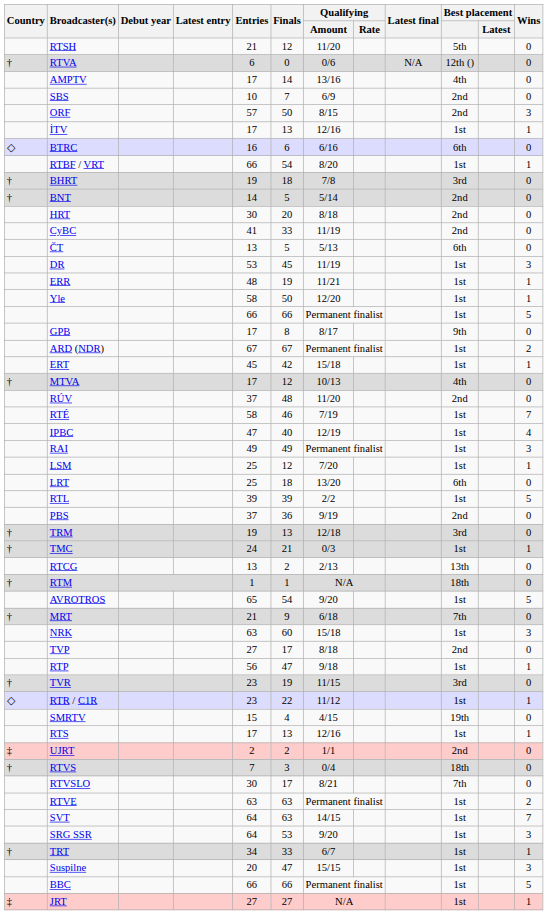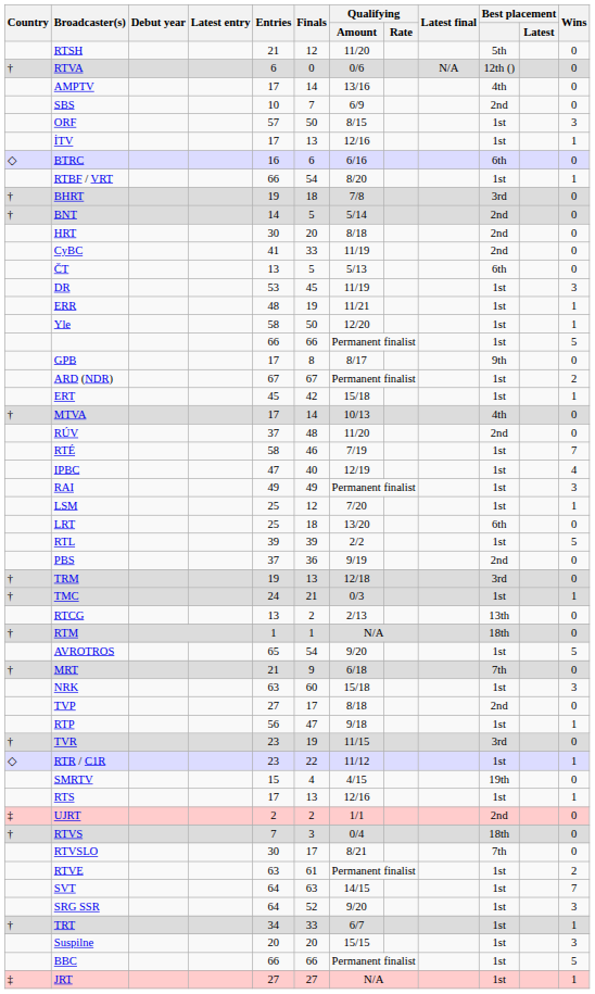 <table class="wikitable sortable" style="text-align:center;">
 <tr>
 <th scope="col" rowspan="2">Country</th>
 <th scope="col" rowspan="2" class="unsortable">Broadcaster(s)</th>
 <th scope="col" rowspan="2">Debut year</th>
 <th scope="col" rowspan="2">Latest entry</th>
 <th scope="col" rowspan="2">Entries </th>
 <th scope="col" rowspan="2">Finals</th>
 <th scope="col" colspan="2">Qualifying</th>
 <th scope="col" rowspan="2">Latest final</th>
 <th scope="col" colspan="2">Best placement</th>
 <th scope="col" rowspan="2">Wins</th>
 </tr>
 <tr>
 <th scope="col" class="unsortable">Amount</th>
 <th scope="col">Rate</th>
 <th scope="col"></th>
 <th scope="col">Latest</th>
 </tr>
 <tr>
 <td style="text-align:left;"></td>
 <td style="text-align:left;"><a href='#'>RTSH</a></td>
 <td></td>
 <td></td>
 <td>21</td>
 <td>12</td>
 <td>11/20</td>
 <td></td>
 <td></td>
 <td>5th</td>
 <td></td>
 <td>0</td>
 </tr>
 <tr style="background-color:#DCDCDC;">
 <td style="text-align:left;"> †</td>
 <td style="text-align:left;"><a href='#'>RTVA</a></td>
 <td></td>
 <td></td>
 <td>6</td>
 <td>0</td>
 <td>0/6</td>
 <td></td>
 <td data-sort-value="0">N/A</td>
 <td data-sort-value="sf12">12th ()</td>
 <td></td>
 <td>0</td>
 </tr>
 <tr>
 <td style="text-align:left;"></td>
 <td style="text-align:left;"><a href='#'>AMPTV</a></td>
 <td></td>
 <td></td>
 <td>17</td>
 <td>14</td>
 <td>13/16</td>
 <td></td>
 <td></td>
 <td>4th</td>
 <td></td>
 <td>0</td>
 </tr>
 <tr>
 <td style="text-align:left;"></td>
 <td style="text-align:left;"><a href='#'>SBS</a></td>
 <td></td>
 <td></td>
 <td>10</td>
 <td>7</td>
 <td>6/9</td>
 <td></td>
 <td></td>
 <td>2nd</td>
 <td></td>
 <td>0</td>
 </tr>
 <tr>
 <td style="text-align:left;"></td>
 <td style="text-align:left;"><a href='#'>ORF</a></td>
 <td></td>
 <td></td>
 <td>57</td>
 <td>50</td>
 <td>8/15</td>
 <td></td>
 <td></td>
-<td>2nd</td>
+<td>1st</td>
 <td></td>
 <td>3</td>
 </tr>
 <tr>
 <td style="text-align:left;"></td>
 <td style="text-align:left;"><a href='#'>İTV</a></td>
 <td></td>
 <td></td>
 <td>17</td>
 <td>13</td>
 <td>12/16</td>
 <td></td>
 <td></td>
 <td>1st</td>
 <td></td>
 <td>1</td>
 </tr>
 <tr style="background-color:#DCDCFF;">
 <td style="text-align:left;"> ◇</td>
 <td style="text-align:left;"><a href='#'>BTRC</a></td>
 <td></td>
 <td></td>
 <td>16</td>
 <td>6</td>
 <td>6/16</td>
 <td></td>
 <td></td>
 <td>6th</td>
 <td></td>
 <td>0</td>
 </tr>
 <tr>
 <td style="text-align:left;"></td>
 <td style="text-align:left;"><a href='#'>RTBF</a> / <a href='#'>VRT</a></td>
 <td></td>
 <td></td>
 <td>66</td>
 <td>54</td>
 <td>8/20</td>
 <td></td>
 <td></td>
 <td>1st</td>
 <td></td>
 <td>1</td>
 </tr>
 <tr style="background-color:#DCDCDC;">
 <td style="text-align:left;"> †</td>
 <td style="text-align:left;"><a href='#'>BHRT</a></td>
 <td></td>
 <td></td>
 <td>19</td>
 <td>18</td>
 <td>7/8</td>
 <td></td>
 <td></td>
 <td>3rd</td>
 <td></td>
 <td>0</td>
 </tr>
 <tr style="background-color:#DCDCDC;">
 <td style="text-align:left;"> †</td>
 <td style="text-align:left;"><a href='#'>BNT</a></td>
 <td></td>
 <td></td>
 <td>14</td>
 <td>5</td>
 <td>5/14</td>
 <td></td>
 <td></td>
 <td>2nd</td>
 <td></td>
 <td>0</td>
 </tr>
 <tr>
 <td style="text-align:left;"></td>
 <td style="text-align:left;"><a href='#'>HRT</a></td>
 <td></td>
 <td></td>
 <td>30</td>
 <td>20</td>
 <td>8/18</td>
 <td></td>
 <td></td>
 <td>2nd</td>
 <td></td>
 <td>0</td>
 </tr>
 <tr>
 <td style="text-align:left;"></td>
 <td style="text-align:left;"><a href='#'>CyBC</a></td>
 <td></td>
 <td></td>
 <td>41</td>
 <td>33</td>
 <td>11/19</td>
 <td></td>
 <td></td>
 <td>2nd</td>
 <td></td>
 <td>0</td>
 </tr>
 <tr>
 <td style="text-align:left;"></td>
 <td style="text-align:left;"><a href='#'>ČT</a></td>
 <td></td>
 <td></td>
 <td>13</td>
 <td>5</td>
 <td>5/13</td>
 <td></td>
 <td></td>
 <td>6th</td>
 <td></td>
 <td>0</td>
 </tr>
 <tr>
 <td style="text-align:left;"></td>
 <td style="text-align:left;"><a href='#'>DR</a></td>
 <td></td>
 <td></td>
 <td>53</td>
 <td>45</td>
 <td>11/19</td>
 <td></td>
 <td></td>
 <td>1st</td>
 <td></td>
 <td>3</td>
 </tr>
 <tr>
 <td style="text-align:left;"></td>
 <td style="text-align:left;"><a href='#'>ERR</a></td>
 <td></td>
 <td></td>
 <td>48</td>
 <td>19</td>
 <td>11/21</td>
 <td></td>
 <td></td>
 <td>1st</td>
 <td></td>
 <td>1</td>
 </tr>
 <tr>
 <td style="text-align:left;"></td>
 <td style="text-align:left;"><a href='#'>Yle</a></td>
 <td></td>
 <td></td>
 <td>58</td>
 <td>50</td>
 <td>12/20</td>
 <td></td>
 <td></td>
 <td>1st</td>
 <td></td>
 <td>1</td>
 </tr>
 <tr>
 <td style="text-align:left;"></td>
 <td style="text-align:left;"></td>
 <td></td>
 <td></td>
 <td>66</td>
 <td>66</td>
 <td colspan="2">Permanent finalist</td>
 <td></td>
 <td>1st</td>
 <td></td>
 <td>5</td>
 </tr>
 <tr>
 <td style="text-align:left;"></td>
 <td style="text-align:left;"><a href='#'>GPB</a></td>
 <td></td>
 <td></td>
 <td>17</td>
 <td>8</td>
 <td>8/17</td>
 <td></td>
 <td></td>
 <td>9th</td>
 <td></td>
 <td>0</td>
 </tr>
 <tr>
 <td style="text-align:left;"></td>
 <td style="text-align:left;"><a href='#'>ARD</a> (<a href='#'>NDR</a>)</td>
 <td></td>
 <td></td>
 <td>67</td>
 <td>67</td>
 <td colspan="2">Permanent finalist</td>
 <td></td>
 <td>1st</td>
 <td></td>
 <td>2</td>
 </tr>
 <tr>
 <td style="text-align:left;"></td>
 <td style="text-align:left;"><a href='#'>ERT</a></td>
 <td></td>
 <td></td>
 <td>45</td>
 <td>42</td>
 <td>15/18</td>
 <td></td>
 <td></td>
 <td>1st</td>
 <td></td>
 <td>1</td>
 </tr>
 <tr style="background-color:#DCDCDC;">
 <td style="text-align:left;"> †</td>
 <td style="text-align:left;"><a href='#'>MTVA</a></td>
 <td></td>
 <td></td>
 <td>17</td>
-<td>12</td>
+<td>14</td>
 <td>10/13</td>
 <td></td>
 <td></td>
 <td>4th</td>
 <td></td>
 <td>0</td>
 </tr>
 <tr>
 <td style="text-align:left;"></td>
 <td style="text-align:left;"><a href='#'>RÚV</a></td>
 <td></td>
 <td></td>
 <td>37</td>
 <td>48</td>
 <td>11/20</td>
 <td></td>
 <td></td>
 <td>2nd</td>
 <td></td>
 <td>0</td>
 </tr>
 <tr>
 <td style="text-align:left;"></td>
 <td style="text-align:left;"><a href='#'>RTÉ</a></td>
 <td></td>
 <td></td>
 <td>58</td>
 <td>46</td>
 <td>7/19</td>
 <td></td>
 <td></td>
 <td>1st</td>
 <td></td>
 <td>7</td>
 </tr>
 <tr>
 <td style="text-align:left;"></td>
 <td style="text-align:left;"><a href='#'>IPBC</a></td>
 <td></td>
 <td></td>
 <td>47</td>
 <td>40</td>
 <td>12/19</td>
 <td></td>
 <td></td>
 <td>1st</td>
 <td></td>
 <td>4</td>
 </tr>
 <tr>
 <td style="text-align:left;"></td>
 <td style="text-align:left;"><a href='#'>RAI</a></td>
 <td></td>
 <td></td>
 <td>49</td>
 <td>49</td>
 <td colspan="2">Permanent finalist</td>
 <td></td>
 <td>1st</td>
 <td></td>
 <td>3</td>
 </tr>
 <tr>
 <td style="text-align:left;"></td>
 <td style="text-align:left;"><a href='#'>LSM</a></td>
 <td></td>
 <td></td>
 <td>25</td>
 <td>12</td>
 <td>7/20</td>
 <td></td>
 <td></td>
 <td>1st</td>
 <td></td>
 <td>1</td>
 </tr>
 <tr>
 <td style="text-align:left;"></td>
 <td style="text-align:left;"><a href='#'>LRT</a></td>
 <td></td>
 <td></td>
 <td>25</td>
 <td>18</td>
 <td>13/20</td>
 <td></td>
 <td></td>
 <td>6th</td>
 <td></td>
 <td>0</td>
 </tr>
 <tr>
 <td style="text-align:left;"></td>
 <td style="text-align:left;"><a href='#'>RTL</a></td>
 <td></td>
 <td></td>
 <td>39</td>
 <td>39</td>
 <td>2/2</td>
 <td></td>
 <td></td>
 <td>1st</td>
 <td></td>
 <td>5</td>
 </tr>
 <tr>
 <td style="text-align:left;"></td>
 <td style="text-align:left;"><a href='#'>PBS</a></td>
 <td></td>
 <td></td>
 <td>37</td>
 <td>36</td>
 <td>9/19</td>
 <td></td>
 <td></td>
 <td>2nd</td>
 <td></td>
 <td>0</td>
 </tr>
 <tr style="background-color:#DCDCDC;">
 <td style="text-align:left;"> †</td>
 <td style="text-align:left;"><a href='#'>TRM</a></td>
 <td></td>
 <td></td>
 <td>19</td>
 <td>13</td>
 <td>12/18</td>
 <td></td>
 <td></td>
 <td>3rd</td>
 <td></td>
 <td>0</td>
 </tr>
 <tr style="background-color:#DCDCDC;">
 <td style="text-align:left;"> †</td>
 <td style="text-align:left;"><a href='#'>TMC</a></td>
 <td></td>
 <td></td>
 <td>24</td>
 <td>21</td>
 <td>0/3</td>
 <td></td>
 <td></td>
 <td>1st</td>
 <td></td>
 <td>1</td>
 </tr>
 <tr>
 <td style="text-align:left;"></td>
 <td style="text-align:left;"><a href='#'>RTCG</a></td>
 <td></td>
 <td></td>
 <td>13</td>
 <td>2</td>
 <td>2/13</td>
 <td></td>
 <td></td>
 <td>13th</td>
 <td></td>
 <td>0</td>
 </tr>
 <tr style="background-color:#DCDCDC;">
 <td style="text-align:left;"> †</td>
 <td style="text-align:left;"><a href='#'>RTM</a></td>
 <td colspan="2"></td>
 <td>1</td>
 <td>1</td>
 <td colspan="2">N/A</td>
 <td></td>
 <td>18th</td>
 <td></td>
 <td>0</td>
 </tr>
 <tr>
 <td style="text-align:left;"></td>
 <td style="text-align:left;"><a href='#'>AVROTROS</a></td>
 <td></td>
 <td></td>
 <td>65</td>
 <td>54</td>
 <td>9/20</td>
 <td></td>
 <td></td>
 <td>1st</td>
 <td></td>
 <td>5</td>
 </tr>
 <tr style="background-color:#DCDCDC;">
 <td style="text-align:left;"> †</td>
 <td style="text-align:left;"><a href='#'>MRT</a></td>
 <td></td>
 <td></td>
 <td>21</td>
 <td>9</td>
 <td>6/18</td>
 <td></td>
 <td></td>
 <td>7th</td>
 <td></td>
 <td>0</td>
 </tr>
 <tr>
 <td style="text-align:left;"></td>
 <td style="text-align:left;"><a href='#'>NRK</a></td>
 <td></td>
 <td></td>
 <td>63</td>
 <td>60</td>
 <td>15/18</td>
 <td></td>
 <td></td>
 <td>1st</td>
 <td></td>
 <td>3</td>
 </tr>
 <tr>
 <td style="text-align:left;"></td>
 <td style="text-align:left;"><a href='#'>TVP</a></td>
 <td></td>
 <td></td>
 <td>27</td>
 <td>17</td>
 <td>8/18</td>
 <td></td>
 <td></td>
 <td>2nd</td>
 <td></td>
 <td>0</td>
 </tr>
 <tr>
 <td style="text-align:left;"></td>
 <td style="text-align:left;"><a href='#'>RTP</a></td>
 <td></td>
 <td></td>
 <td>56</td>
 <td>47</td>
 <td>9/18</td>
 <td></td>
 <td></td>
 <td>1st</td>
 <td></td>
 <td>1</td>
 </tr>
 <tr style="background-color:#DCDCDC;">
 <td style="text-align:left;"> †</td>
 <td style="text-align:left;"><a href='#'>TVR</a></td>
 <td></td>
 <td></td>
 <td>23</td>
 <td>19</td>
 <td>11/15</td>
 <td></td>
 <td></td>
 <td>3rd</td>
 <td></td>
 <td>0</td>
 </tr>
 <tr style="background-color:#DCDCFF;">
 <td style="text-align:left;"> ◇</td>
 <td style="text-align:left;"><a href='#'>RTR</a> / <a href='#'>C1R</a></td>
 <td></td>
 <td></td>
 <td>23</td>
 <td>22</td>
 <td>11/12</td>
 <td></td>
 <td></td>
 <td>1st</td>
 <td></td>
 <td>1</td>
 </tr>
 <tr>
 <td style="text-align:left;"></td>
 <td style="text-align:left;"><a href='#'>SMRTV</a></td>
 <td></td>
 <td></td>
 <td>15</td>
 <td>4</td>
 <td>4/15</td>
 <td></td>
 <td></td>
 <td>19th</td>
 <td></td>
 <td>0</td>
 </tr>
 <tr>
 <td style="text-align:left;"></td>
 <td style="text-align:left;"><a href='#'>RTS</a></td>
 <td></td>
 <td></td>
 <td>17</td>
 <td>13</td>
 <td>12/16</td>
 <td></td>
 <td></td>
 <td>1st</td>
 <td></td>
 <td>1</td>
 </tr>
 <tr style="background-color:#FFCCCC;">
 <td style="text-align:left;"> ‡</td>
 <td style="text-align:left;"><a href='#'>UJRT</a></td>
 <td></td>
 <td></td>
 <td>2</td>
 <td>2</td>
 <td>1/1</td>
 <td></td>
 <td></td>
 <td>2nd</td>
 <td></td>
 <td>0</td>
 </tr>
 <tr style="background-color:#DCDCDC;">
 <td style="text-align:left;"> †</td>
 <td style="text-align:left;"><a href='#'>RTVS</a></td>
 <td></td>
 <td></td>
 <td>7</td>
 <td>3</td>
 <td>0/4</td>
 <td></td>
 <td></td>
 <td>18th</td>
 <td></td>
 <td>0</td>
 </tr>
 <tr>
 <td style="text-align:left;"></td>
 <td style="text-align:left;"><a href='#'>RTVSLO</a></td>
 <td></td>
 <td></td>
 <td>30</td>
 <td>17</td>
 <td>8/21</td>
 <td></td>
 <td></td>
 <td>7th</td>
 <td></td>
 <td>0</td>
 </tr>
 <tr>
 <td style="text-align:left;"></td>
 <td style="text-align:left;"><a href='#'>RTVE</a></td>
 <td></td>
 <td></td>
 <td>63</td>
-<td>63</td>
+<td>61</td>
 <td colspan="2">Permanent finalist</td>
 <td></td>
 <td>1st</td>
 <td></td>
 <td>2</td>
 </tr>
 <tr>
 <td style="text-align:left;"></td>
 <td style="text-align:left;"><a href='#'>SVT</a></td>
 <td></td>
 <td></td>
 <td>64</td>
 <td>63</td>
 <td>14/15</td>
 <td></td>
 <td></td>
 <td>1st</td>
 <td></td>
 <td>7</td>
 </tr>
 <tr>
 <td style="text-align:left;"></td>
 <td style="text-align:left;"><a href='#'>SRG SSR</a></td>
 <td></td>
 <td></td>
 <td>64</td>
-<td>53</td>
+<td>52</td>
 <td>9/20</td>
 <td></td>
 <td></td>
 <td>1st</td>
 <td></td>
 <td>3</td>
 </tr>
 <tr style="background-color:#DCDCDC;">
 <td style="text-align:left;"> †</td>
 <td style="text-align:left;"><a href='#'>TRT</a></td>
 <td></td>
 <td></td>
 <td>34</td>
 <td>33</td>
 <td>6/7</td>
 <td></td>
 <td></td>
 <td>1st</td>
 <td></td>
 <td>1</td>
 </tr>
 <tr>
 <td style="text-align:left;"></td>
 <td style="text-align:left;"><a href='#'>Suspilne</a></td>
 <td></td>
 <td></td>
 <td>20</td>
-<td>47</td>
+<td>20</td>
 <td>15/15</td>
 <td></td>
 <td></td>
 <td>1st</td>
 <td></td>
 <td>3</td>
 </tr>
 <tr>
 <td style="text-align:left;"></td>
 <td style="text-align:left;"><a href='#'>BBC</a></td>
 <td></td>
 <td></td>
 <td>66</td>
 <td>66</td>
 <td colspan="2">Permanent finalist</td>
 <td></td>
 <td>1st</td>
 <td></td>
 <td>5</td>
 </tr>
 <tr style="background-color:#FFCCCC;">
 <td style="text-align:left;"> ‡</td>
 <td style="text-align:left;"><a href='#'>JRT</a></td>
 <td></td>
 <td></td>
 <td>27</td>
 <td>27</td>
 <td colspan="2">N/A</td>
 <td></td>
 <td>1st</td>
 <td></td>
 <td>1</td>
 </tr>
 </table>
